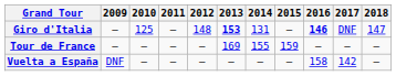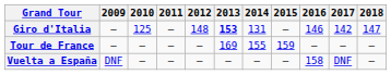 <table class="wikitable plainrowheaders">
 <tr>
 <th scope="col"><a href='#'>Grand Tour</a></th>
 <th scope="col">2009</th>
 <th scope="col">2010</th>
 <th scope="col">2011</th>
 <th scope="col">2012</th>
 <th scope="col">2013</th>
 <th scope="col">2014</th>
 <th scope="col">2015</th>
 <th scope="col">2016</th>
 <th scope="col">2017</th>
 <th scope="col">2018</th>
 </tr>
 <tr style="text-align:center;">
 <th scope="row"> <a href='#'>Giro d'Italia</a></th>
 <td>—</td>
 <td><a href='#'>125</a></td>
 <td>—</td>
 <td><a href='#'>148</a></td>
 <td><strong><a href='#'>153</a></strong></td>
 <td><a href='#'>131</a></td>
 <td>—</td>
-<td><strong><a href='#'>146</a></strong></td>
-<td><a href='#'>DNF</a></td>
+<td><a href='#'>146</a></td>
+<td><a href='#'>142</a></td>
 <td><a href='#'>147</a></td>
 </tr>
 <tr style="text-align:center;">
 <th scope="row"> <a href='#'>Tour de France</a></th>
 <td>—</td>
 <td>—</td>
 <td>—</td>
 <td>—</td>
 <td><a href='#'>169</a></td>
 <td><a href='#'>155</a></td>
 <td><a href='#'>159</a></td>
 <td>—</td>
 <td>—</td>
 <td>—</td>
 </tr>
 <tr style="text-align:center;">
 <th scope="row"> <a href='#'>Vuelta a España</a></th>
 <td><a href='#'>DNF</a></td>
 <td>—</td>
 <td>—</td>
 <td>—</td>
 <td>—</td>
 <td>—</td>
 <td>—</td>
 <td><a href='#'>158</a></td>
-<td><a href='#'>142</a></td>
+<td><a href='#'>DNF</a></td>
 <td>—</td>
 </tr>
 </table>
